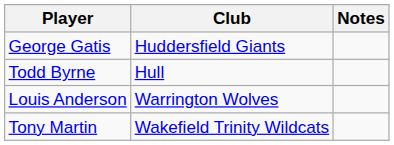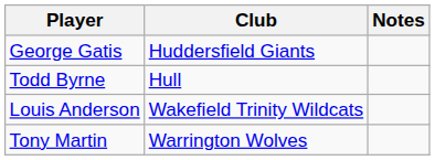 <table class="wikitable" style="font-size:90%">
 <tr bgcolor="#efefef">
 <th>Player</th>
 <th>Club</th>
 <th>Notes</th>
 </tr>
 <tr>
 <td><a href='#'>George Gatis</a></td>
 <td><a href='#'>Huddersfield Giants</a></td>
 <td></td>
 </tr>
 <tr>
 <td><a href='#'>Todd Byrne</a></td>
 <td><a href='#'>Hull</a></td>
 <td></td>
 </tr>
 <tr>
 <td><a href='#'>Louis Anderson</a></td>
-<td><a href='#'>Warrington Wolves</a></td>
+<td><a href='#'>Wakefield Trinity Wildcats</a></td>
 <td></td>
 </tr>
 <tr>
 <td><a href='#'>Tony Martin</a></td>
-<td><a href='#'>Wakefield Trinity Wildcats</a></td>
+<td><a href='#'>Warrington Wolves</a></td>
 <td></td>
 </tr>
 </table>
